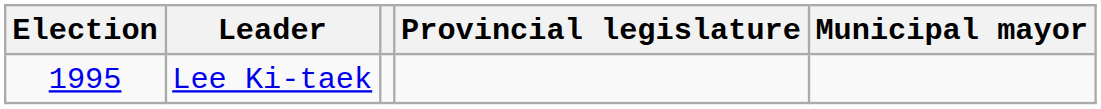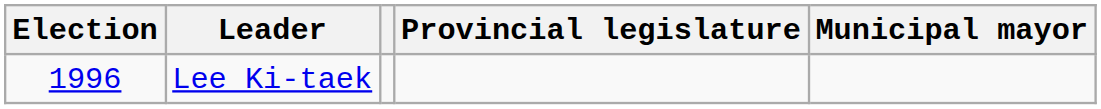 <table class="wikitable" style="text-align:center">
 <tr>
 <th>Election</th>
 <th>Leader</th>
 <th></th>
 <th>Provincial legislature</th>
 <th>Municipal mayor</th>
 </tr>
 <tr>
-<td><a href='#'>1995</a></td>
+<td><a href='#'>1996</a></td>
 <td><a href='#'>Lee Ki-taek</a></td>
 <td></td>
 <td></td>
 <td></td>
 </tr>
 </table>
